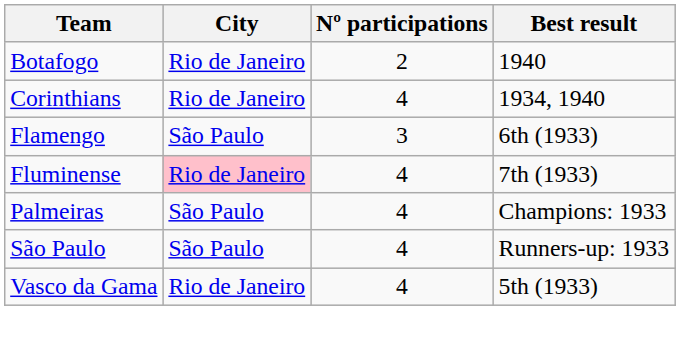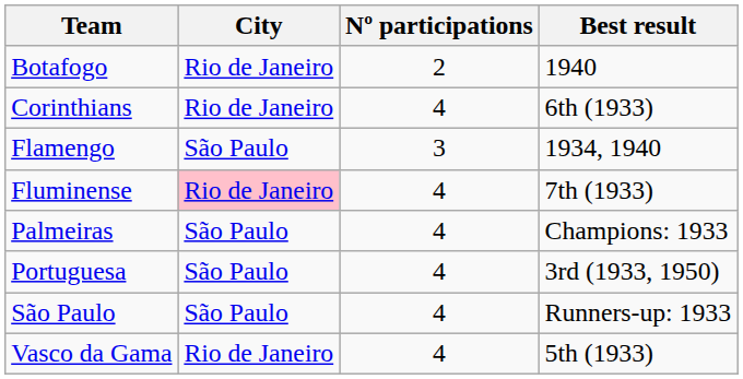 <table class="wikitable sortable">
 <tr>
 <th>Team</th>
 <th>City</th>
 <th>Nº participations</th>
 <th>Best result</th>
 </tr>
 <tr>
 <td><a href='#'>Botafogo</a></td>
 <td> <a href='#'>Rio de Janeiro</a></td>
 <td align=center>2</td>
 <td>1940</td>
 </tr>
 <tr>
 <td><a href='#'>Corinthians</a></td>
 <td> <a href='#'>Rio de Janeiro</a></td>
 <td align=center>4</td>
-<td>1934, 1940</td>
+<td>6th (1933)</td>
 </tr>
 <tr>
 <td><a href='#'>Flamengo</a></td>
 <td> <a href='#'>São Paulo</a></td>
 <td align=center>3</td>
-<td>6th (1933)</td>
+<td>1934, 1940</td>
 </tr>
 <tr>
 <td><a href='#'>Fluminense</a></td>
 <td style="background: pink;"> <a href='#'>Rio de Janeiro</a></td>
 <td align=center>4</td>
 <td>7th (1933)</td>
 </tr>
 <tr>
 <td><a href='#'>Palmeiras</a></td>
 <td> <a href='#'>São Paulo</a></td>
 <td align=center>4</td>
 <td>Champions: 1933</td>
 </tr>
 <tr>
+<td><a href='#'>Portuguesa</a></td>
+<td> <a href='#'>São Paulo</a></td>
+<td align=center>4</td>
+<td>3rd (1933, 1950)</td>
+</tr>
+<tr>
 <td><a href='#'>São Paulo</a></td>
 <td> <a href='#'>São Paulo</a></td>
 <td align=center>4</td>
 <td>Runners-up: 1933</td>
 </tr>
 <tr>
 <td><a href='#'>Vasco da Gama</a></td>
 <td> <a href='#'>Rio de Janeiro</a></td>
 <td align=center>4</td>
 <td>5th (1933)</td>
 </tr>
 </table>
